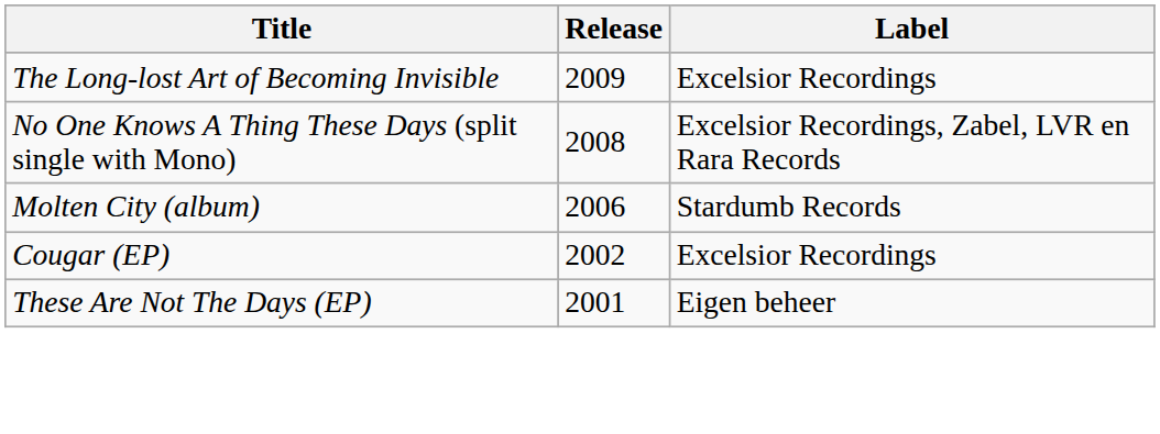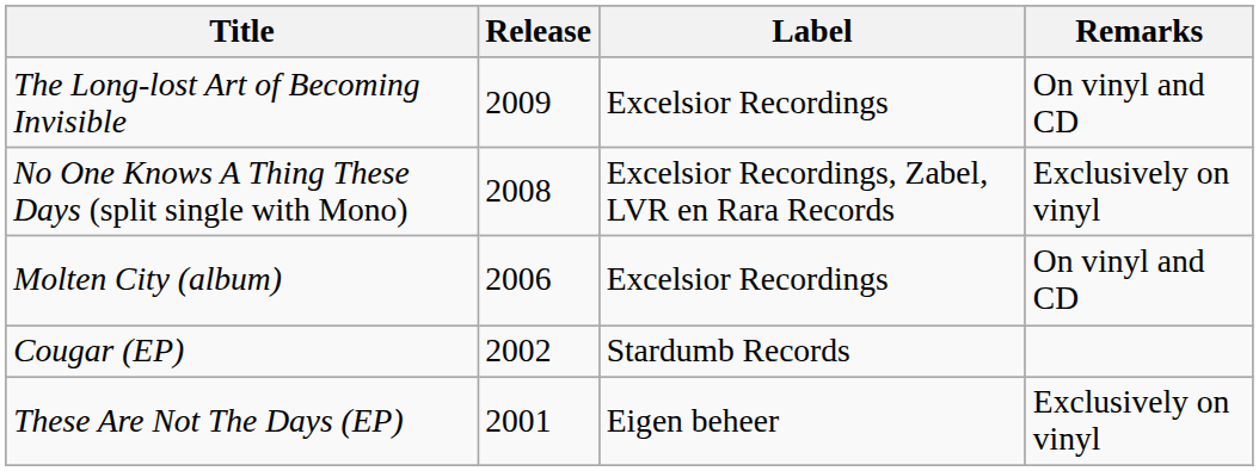 <table class="wikitable">
 <tr>
 <th>Title</th>
 <th>Release</th>
 <th>Label</th>
+<th>Remarks</th>
 </tr>
 <tr>
 <td><em>The Long-lost Art of Becoming Invisible</em></td>
 <td>2009</td>
 <td>Excelsior Recordings</td>
+<td>On vinyl and CD</td>
 </tr>
 <tr>
 <td><em>No One Knows A Thing These Days</em> (split single with Mono)</td>
 <td>2008</td>
 <td>Excelsior Recordings, Zabel, LVR en Rara Records</td>
+<td>Exclusively on vinyl</td>
 </tr>
 <tr>
 <td><em>Molten City (album)</em></td>
 <td>2006</td>
-<td>Stardumb Records</td>
+<td>Excelsior Recordings</td>
+<td>On vinyl and CD</td>
 </tr>
 <tr>
 <td><em>Cougar (EP)</em></td>
 <td>2002</td>
-<td>Excelsior Recordings</td>
+<td>Stardumb Records</td>
+<td></td>
 </tr>
 <tr>
 <td><em>These Are Not The Days (EP)</em></td>
 <td>2001</td>
 <td>Eigen beheer</td>
+<td>Exclusively on vinyl</td>
 </tr>
 </table>
